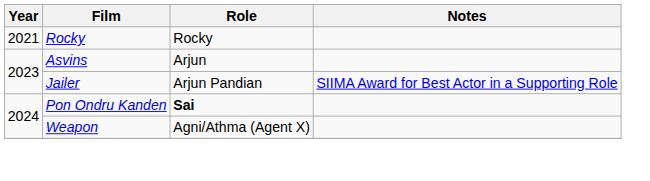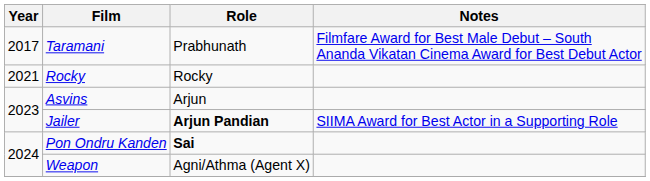 <table class="wikitable" style="font-size:95%;">
 <tr>
 <th>Year</th>
 <th>Film</th>
 <th>Role</th>
 <th>Notes</th>
+</tr>
+<tr>
+<td>2017</td>
+<td><em><a href='#'>Taramani</a></em></td>
+<td>Prabhunath</td>
+<td><a href='#'>Filmfare Award for Best Male Debut – South</a><br><a href='#'>Ananda Vikatan Cinema Award for Best Debut Actor</a></td>
 </tr>
 <tr>
 <td>2021</td>
 <td><em><a href='#'>Rocky</a></em></td>
 <td>Rocky</td>
 <td></td>
 </tr>
 <tr>
 <td rowspan="2">2023</td>
 <td><em><a href='#'>Asvins</a></em></td>
 <td>Arjun</td>
 <td></td>
 </tr>
 <tr>
 <td><em><a href='#'>Jailer</a></em></td>
-<td>Arjun Pandian</td>
+<td><strong>Arjun Pandian</strong></td>
 <td><a href='#'>SIIMA Award for Best Actor in a Supporting Role</a></td>
 </tr>
 <tr>
 <td rowspan="2">2024</td>
 <td><em><a href='#'>Pon Ondru Kanden</a></em></td>
 <td><strong>Sai</strong></td>
 <td></td>
 </tr>
 <tr>
 <td><em><a href='#'>Weapon</a></em></td>
 <td>Agni/Athma (Agent X)</td>
 <td></td>
 </tr>
 <tr>
 </tr>
 </table>
